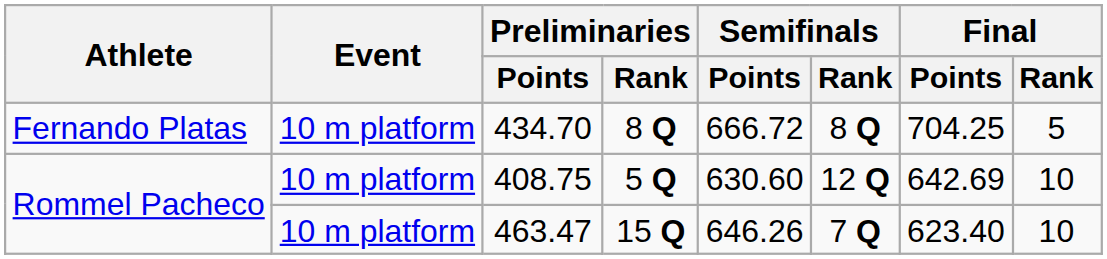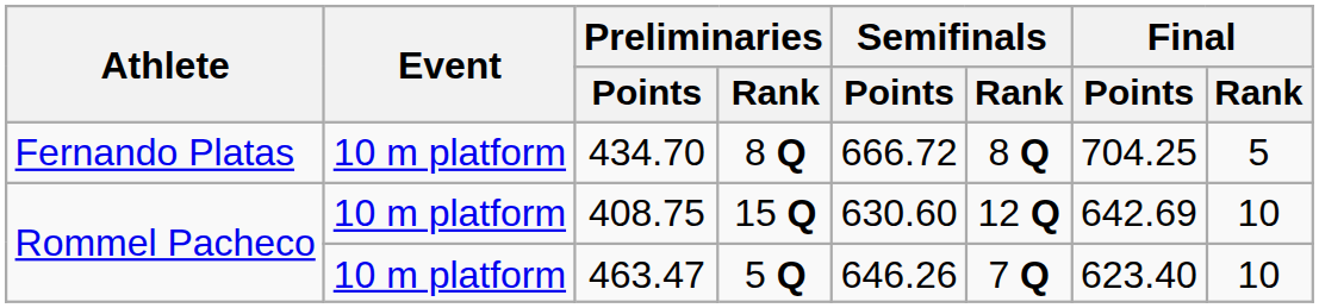 <table class=wikitable style="font-size:90%">
 <tr>
 <th rowspan="2">Athlete</th>
 <th rowspan="2">Event</th>
 <th colspan="2">Preliminaries</th>
 <th colspan="2">Semifinals</th>
 <th colspan="2">Final</th>
 </tr>
 <tr style="font-size:95%">
 <th>Points</th>
 <th>Rank</th>
 <th>Points</th>
 <th>Rank</th>
 <th>Points</th>
 <th>Rank</th>
 </tr>
 <tr align=center>
 <td align=left><a href='#'>Fernando Platas</a></td>
 <td align=left><a href='#'>10 m platform</a></td>
 <td>434.70</td>
 <td>8 <strong>Q</strong></td>
 <td>666.72</td>
 <td>8 <strong>Q</strong></td>
 <td>704.25</td>
 <td>5</td>
 </tr>
 <tr align=center>
 <td align=left rowspan=2><a href='#'>Rommel Pacheco</a></td>
 <td align=left><a href='#'>10 m platform</a></td>
 <td>408.75</td>
-<td>5 <strong>Q</strong></td>
+<td>15 <strong>Q</strong></td>
 <td>630.60</td>
 <td>12 <strong>Q</strong></td>
 <td>642.69</td>
 <td>10</td>
 </tr>
 <tr align=center>
 <td align=left><a href='#'>10 m platform</a></td>
 <td>463.47</td>
-<td>15 <strong>Q</strong></td>
+<td>5 <strong>Q</strong></td>
 <td>646.26</td>
 <td>7 <strong>Q</strong></td>
 <td>623.40</td>
 <td>10</td>
 </tr>
 </table>
